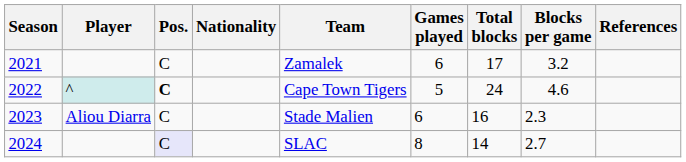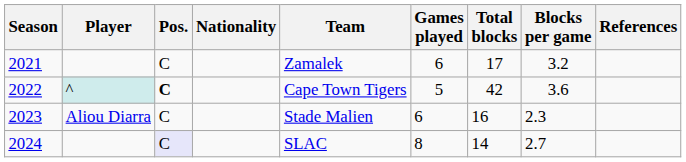 <table class="wikitable sortable">
 <tr>
 <th>Season</th>
 <th>Player</th>
 <th>Pos.</th>
 <th>Nationality</th>
 <th>Team</th>
 <th>Games<br>played</th>
 <th>Total<br>blocks</th>
 <th>Blocks<br>per game</th>
 <th class="unsortable">References</th>
 </tr>
 <tr>
 <td><a href='#'>2021</a></td>
 <td></td>
 <td>C</td>
 <td></td>
 <td> <a href='#'>Zamalek</a></td>
 <td align=center>6</td>
 <td align=center>17</td>
 <td align=center>3.2</td>
 <td align=center></td>
 </tr>
 <tr>
 <td><a href='#'>2022</a></td>
 <td style="background-color:#CFECEC;">^</td>
 <td><strong>C</strong></td>
 <td></td>
 <td> <a href='#'>Cape Town Tigers</a></td>
 <td align=center>5</td>
-<td align=center>24</td>
-<td align=center>4.6</td>
+<td align=center>42</td>
+<td align=center>3.6</td>
 <td align=center></td>
 </tr>
 <tr>
 <td><a href='#'>2023</a></td>
 <td><a href='#'>Aliou Diarra</a></td>
 <td>C</td>
 <td></td>
 <td> <a href='#'>Stade Malien</a></td>
 <td>6</td>
 <td>16</td>
 <td>2.3</td>
 <td></td>
 </tr>
 <tr>
 <td><a href='#'>2024</a></td>
 <td></td>
 <td style="background: lavender;">C</td>
 <td></td>
 <td> <a href='#'>SLAC</a></td>
 <td>8</td>
 <td>14</td>
 <td>2.7</td>
 <td align="center"></td>
 </tr>
 </table>
